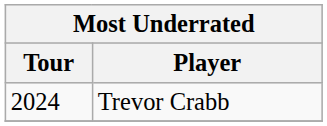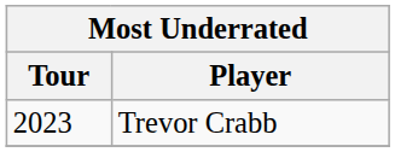 <table class="wikitable" style="margin:0.5em auto;width=480;font-size:100%">
 <tr>
 <th width=200 colspan=2>Most Underrated</th>
 </tr>
 <tr>
 <th width=30>Tour</th>
 <th width=100>Player</th>
 </tr>
 <tr>
-<td>2024</td>
+<td>2023</td>
 <td>Trevor Crabb</td>
 </tr>
 <tr>
 </tr>
 </table>
